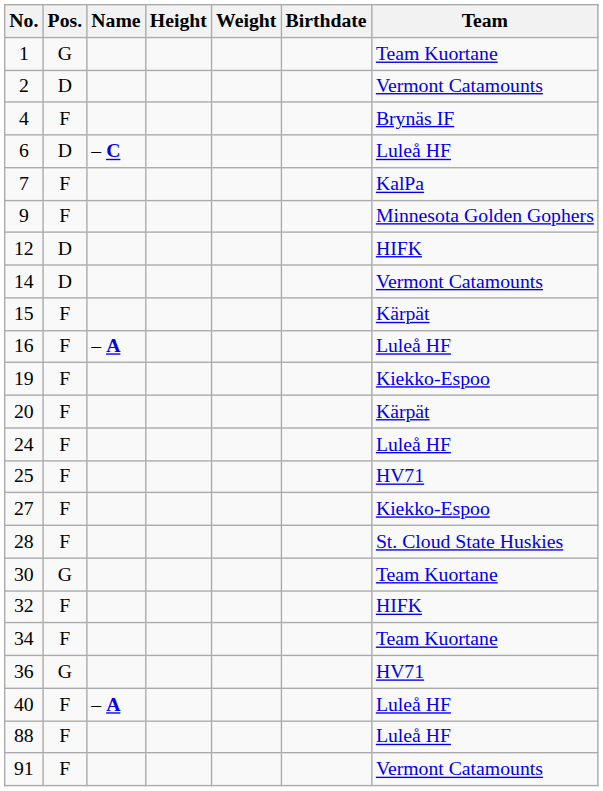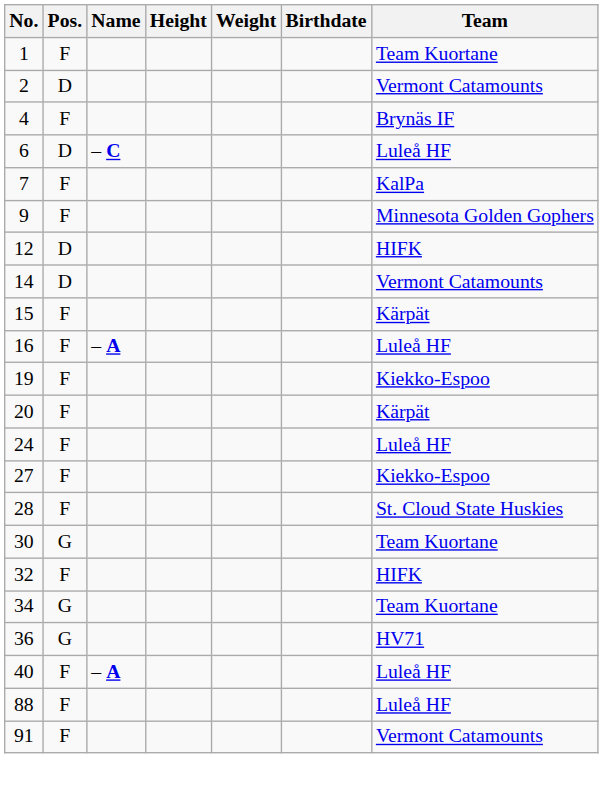 <table class="wikitable sortable" width="" style="font-size: 90%; text-align: center;">
 <tr>
 <th>No.</th>
 <th>Pos.</th>
 <th>Name</th>
 <th>Height</th>
 <th>Weight</th>
 <th>Birthdate</th>
 <th>Team</th>
 </tr>
 <tr>
 <td>1</td>
-<td>G</td>
+<td>F</td>
 <td align=left></td>
 <td></td>
 <td></td>
 <td></td>
 <td align=left> <a href='#'>Team Kuortane</a></td>
 </tr>
 <tr>
 <td>2</td>
 <td>D</td>
 <td align=left></td>
 <td></td>
 <td></td>
 <td></td>
 <td align=left> <a href='#'>Vermont Catamounts</a></td>
 </tr>
 <tr>
 <td>4</td>
 <td>F</td>
 <td align=left></td>
 <td></td>
 <td></td>
 <td></td>
 <td align=left> <a href='#'>Brynäs IF</a></td>
 </tr>
 <tr>
 <td>6</td>
 <td>D</td>
 <td align=left> – <strong><a href='#'>C</a></strong></td>
 <td></td>
 <td></td>
 <td></td>
 <td align=left> <a href='#'>Luleå HF</a></td>
 </tr>
 <tr>
 <td>7</td>
 <td>F</td>
 <td align=left></td>
 <td></td>
 <td></td>
 <td></td>
 <td align=left> <a href='#'>KalPa</a></td>
 </tr>
 <tr>
 <td>9</td>
 <td>F</td>
 <td align=left></td>
 <td></td>
 <td></td>
 <td></td>
 <td align=left> <a href='#'>Minnesota Golden Gophers</a></td>
 </tr>
 <tr>
 <td>12</td>
 <td>D</td>
 <td align=left></td>
 <td></td>
 <td></td>
 <td></td>
 <td align=left> <a href='#'>HIFK</a></td>
 </tr>
 <tr>
 <td>14</td>
 <td>D</td>
 <td align=left></td>
 <td></td>
 <td></td>
 <td></td>
 <td align=left> <a href='#'>Vermont Catamounts</a></td>
 </tr>
 <tr>
 <td>15</td>
 <td>F</td>
 <td align=left></td>
 <td></td>
 <td></td>
 <td></td>
 <td align=left> <a href='#'>Kärpät</a></td>
 </tr>
 <tr>
 <td>16</td>
 <td>F</td>
 <td align=left> – <a href='#'><strong>A</strong></a></td>
 <td></td>
 <td></td>
 <td></td>
 <td align=left> <a href='#'>Luleå HF</a></td>
 </tr>
 <tr>
 <td>19</td>
 <td>F</td>
 <td align=left></td>
 <td></td>
 <td></td>
 <td></td>
 <td align=left> <a href='#'>Kiekko-Espoo</a></td>
 </tr>
 <tr>
 <td>20</td>
 <td>F</td>
 <td align=left></td>
 <td></td>
 <td></td>
 <td></td>
 <td align=left> <a href='#'>Kärpät</a></td>
 </tr>
 <tr>
 <td>24</td>
 <td>F</td>
 <td align=left></td>
 <td></td>
 <td></td>
 <td></td>
 <td align=left> <a href='#'>Luleå HF</a></td>
 </tr>
 <tr>
-<td>25</td>
-<td>F</td>
-<td align=left></td>
-<td></td>
-<td></td>
-<td></td>
-<td align=left> <a href='#'>HV71</a></td>
-</tr>
-<tr>
 <td>27</td>
 <td>F</td>
 <td align=left></td>
 <td></td>
 <td></td>
 <td></td>
 <td align=left> <a href='#'>Kiekko-Espoo</a></td>
 </tr>
 <tr>
 <td>28</td>
 <td>F</td>
 <td align=left></td>
 <td></td>
 <td></td>
 <td></td>
 <td align=left> <a href='#'>St. Cloud State Huskies</a></td>
 </tr>
 <tr>
 <td>30</td>
 <td>G</td>
 <td align=left></td>
 <td></td>
 <td></td>
 <td></td>
 <td align=left> <a href='#'>Team Kuortane</a></td>
 </tr>
 <tr>
 <td>32</td>
 <td>F</td>
 <td align=left></td>
 <td></td>
 <td></td>
 <td></td>
 <td align=left> <a href='#'>HIFK</a></td>
 </tr>
 <tr>
 <td>34</td>
-<td>F</td>
+<td>G</td>
 <td align=left></td>
 <td></td>
 <td></td>
 <td></td>
 <td align=left> <a href='#'>Team Kuortane</a></td>
 </tr>
 <tr>
 <td>36</td>
 <td>G</td>
 <td align=left></td>
 <td></td>
 <td></td>
 <td></td>
 <td align=left> <a href='#'>HV71</a></td>
 </tr>
 <tr>
 <td>40</td>
 <td>F</td>
 <td align=left> – <a href='#'><strong>A</strong></a></td>
 <td></td>
 <td></td>
 <td></td>
 <td align=left> <a href='#'>Luleå HF</a></td>
 </tr>
 <tr>
 <td>88</td>
 <td>F</td>
 <td align=left></td>
 <td></td>
 <td></td>
 <td></td>
 <td align=left> <a href='#'>Luleå HF</a></td>
 </tr>
 <tr>
 <td>91</td>
 <td>F</td>
 <td align=left></td>
 <td></td>
 <td></td>
 <td></td>
 <td align=left> <a href='#'>Vermont Catamounts</a></td>
 </tr>
 </table>
